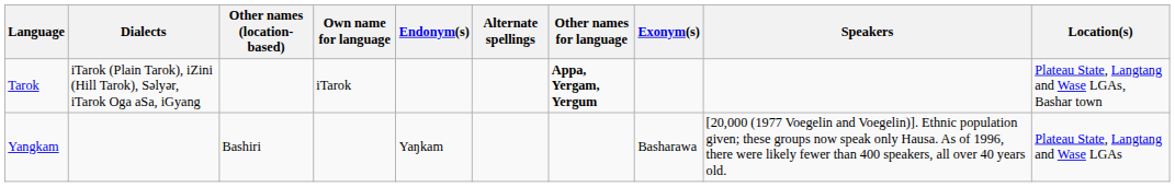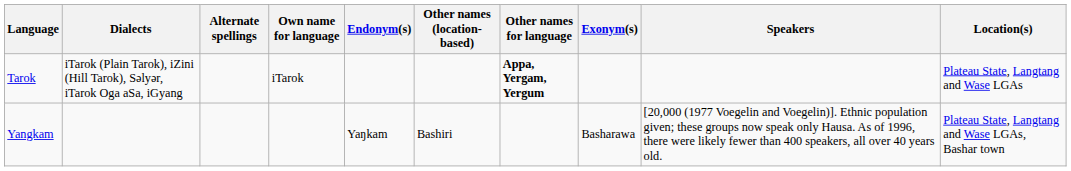 <table class="wikitable sortable" | style="font-size: 90%;" |>
 <tr>
 <th>Language</th>
 <th>Dialects</th>
-<th>Other names (location-based)</th>
+<th>Alternate spellings</th>
 <th>Own name for language</th>
 <th><a href='#'>Endonym</a>(s)</th>
-<th>Alternate spellings</th>
+<th>Other names (location-based)</th>
 <th>Other names for language</th>
 <th><a href='#'>Exonym</a>(s)</th>
 <th>Speakers</th>
 <th>Location(s)</th>
 </tr>
 <tr>
 <td><a href='#'>Tarok</a></td>
 <td>iTarok (Plain Tarok), iZini (Hill Tarok), Səlyər, iTarok Oga aSa, iGyang</td>
 <td></td>
 <td>iTarok</td>
 <td></td>
 <td></td>
 <td><strong>Appa, Yergam, Yergum</strong></td>
 <td></td>
 <td></td>
-<td><a href='#'>Plateau State</a>, <a href='#'>Langtang</a> and <a href='#'>Wase</a> LGAs, Bashar town</td>
+<td><a href='#'>Plateau State</a>, <a href='#'>Langtang</a> and <a href='#'>Wase</a> LGAs</td>
 </tr>
 <tr>
 <td><a href='#'>Yangkam</a></td>
 <td></td>
-<td>Bashiri</td>
+<td></td>
 <td></td>
 <td>Yaŋkam</td>
-<td></td>
+<td>Bashiri</td>
 <td></td>
 <td>Basharawa</td>
 <td>[20,000 (1977 Voegelin and Voegelin)]. Ethnic population given; these groups now speak only Hausa. As of 1996, there were likely fewer than 400 speakers, all over 40 years old.</td>
-<td><a href='#'>Plateau State</a>, <a href='#'>Langtang</a> and <a href='#'>Wase</a> LGAs</td>
+<td><a href='#'>Plateau State</a>, <a href='#'>Langtang</a> and <a href='#'>Wase</a> LGAs, Bashar town</td>
 </tr>
 </table>
